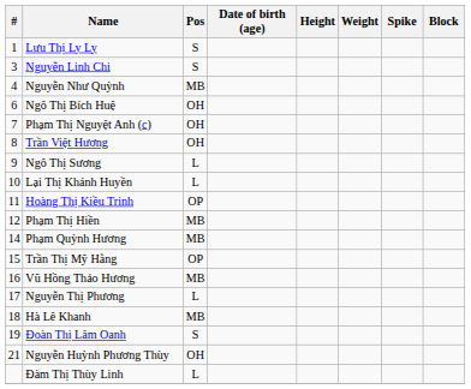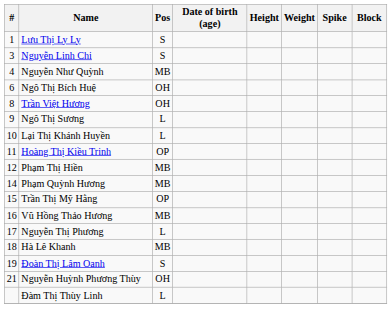 <table class="wikitable sortable" style="font-size:100%; text-align:left;">
 <tr>
 <th style="width:1em">#</th>
 <th style="width:13em">Name</th>
 <th style="width:1em">Pos</th>
 <th style="width:7em">Date of birth (age)</th>
 <th style="width:3em">Height</th>
 <th style="width:3em">Weight</th>
 <th style="width:3em">Spike</th>
 <th style="width:3em">Block</th>
 </tr>
 <tr>
 <td align=center>1</td>
 <td align=left> <a href='#'>Lưu Thị Ly Ly</a></td>
 <td align=center>S</td>
 <td></td>
 <td></td>
 <td></td>
 <td></td>
 <td></td>
 </tr>
 <tr>
 <td align=center>3</td>
 <td align=left> <a href='#'>Nguyễn Linh Chi</a></td>
 <td align=center>S</td>
 <td></td>
 <td></td>
 <td></td>
 <td></td>
 <td></td>
 </tr>
 <tr>
 <td align=center>4</td>
 <td align=left> Nguyễn Như Quỳnh</td>
 <td align=center>MB</td>
 <td></td>
 <td></td>
 <td></td>
 <td></td>
 <td></td>
 </tr>
 <tr>
 <td align=center>6</td>
 <td align=left> Ngô Thị Bích Huệ</td>
-<td align=center>OH</td>
-<td></td>
-<td></td>
-<td></td>
-<td></td>
-<td></td>
-</tr>
-<tr>
-<td align=center>7</td>
-<td align=left> Phạm Thị Nguyệt Anh (<a href='#'>c</a>)</td>
 <td align=center>OH</td>
 <td></td>
 <td></td>
 <td></td>
 <td></td>
 <td></td>
 </tr>
 <tr>
 <td align=center>8</td>
 <td align=left> <a href='#'>Trần Việt Hương</a></td>
 <td align=center>OH</td>
 <td></td>
 <td></td>
 <td></td>
 <td></td>
 <td></td>
 </tr>
 <tr>
 <td align=center>9</td>
 <td align=left> Ngô Thị Sương</td>
 <td align=center>L</td>
 <td></td>
 <td></td>
 <td></td>
 <td></td>
 <td></td>
 </tr>
 <tr>
 <td align=center>10</td>
 <td align=left> Lại Thị Khánh Huyền</td>
 <td align=center>L</td>
 <td></td>
 <td></td>
 <td></td>
 <td></td>
 <td></td>
 </tr>
 <tr>
 <td align=center>11</td>
 <td align=left> <a href='#'>Hoàng Thị Kiều Trinh</a></td>
 <td align=center>OP</td>
 <td></td>
 <td></td>
 <td></td>
 <td></td>
 <td></td>
 </tr>
 <tr>
 <td align=center>12</td>
 <td align=left> Phạm Thị Hiền</td>
 <td align=center>MB</td>
 <td></td>
 <td></td>
 <td></td>
 <td></td>
 <td></td>
 </tr>
 <tr>
 <td align=center>14</td>
 <td align=left> Phạm Quỳnh Hương</td>
 <td align=center>MB</td>
 <td></td>
 <td></td>
 <td></td>
 <td></td>
 <td></td>
 </tr>
 <tr>
 <td align=center>15</td>
 <td align=left> Trần Thị Mỹ Hằng</td>
 <td align=center>OP</td>
 <td></td>
 <td></td>
 <td></td>
 <td></td>
 <td></td>
 </tr>
 <tr>
 <td align=center>16</td>
 <td align=left> Vũ Hồng Thảo Hương</td>
 <td align=center>MB</td>
 <td></td>
 <td></td>
 <td></td>
 <td></td>
 <td></td>
 </tr>
 <tr>
 <td align=center>17</td>
 <td align=left> Nguyễn Thị Phương</td>
 <td align=center>L</td>
 <td></td>
 <td></td>
 <td></td>
 <td></td>
 <td></td>
 </tr>
 <tr>
 <td align=center>18</td>
 <td align=left> Hà Lê Khanh</td>
 <td align=center>MB</td>
 <td></td>
 <td></td>
 <td></td>
 <td></td>
 <td></td>
 </tr>
 <tr>
 <td align=center>19</td>
 <td align=left> <a href='#'>Đoàn Thị Lâm Oanh</a></td>
 <td align=center>S</td>
 <td></td>
 <td></td>
 <td></td>
 <td></td>
 <td></td>
 </tr>
 <tr>
 <td align=center>21</td>
 <td align=left> Nguyễn Huỳnh Phương Thùy</td>
 <td align=center>OH</td>
 <td></td>
 <td></td>
 <td></td>
 <td></td>
 <td></td>
 </tr>
 <tr>
 <td align=center></td>
 <td align=left> Đàm Thị Thùy Linh</td>
 <td align=center>L</td>
 <td></td>
 <td></td>
 <td></td>
 <td></td>
 <td></td>
 </tr>
 <tr>
 </tr>
 </table>
